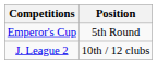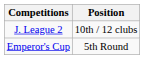 <table class="wikitable" style="text-align:center;">
 <tr>
 <th>Competitions</th>
 <th>Position</th>
 </tr>
 <tr>
+<td><a href='#'>J. League 2</a></td>
+<td>10th / 12 clubs</td>
+</tr>
+<tr>
 <td><a href='#'>Emperor's Cup</a></td>
 <td>5th Round</td>
 </tr>
-<tr>
-<td><a href='#'>J. League 2</a></td>
-<td>10th / 12 clubs</td>
-</tr>
 </table>
